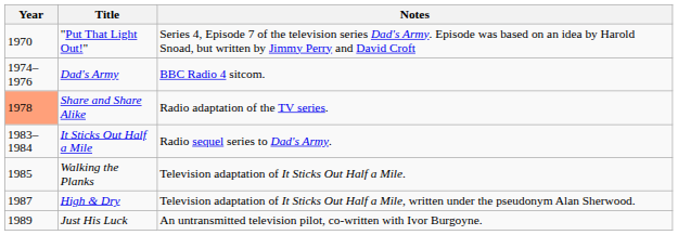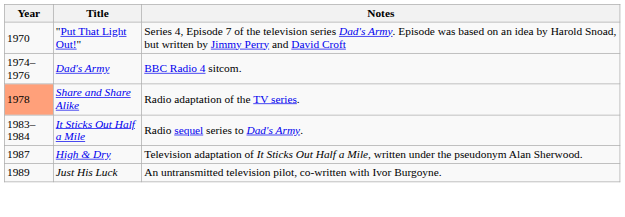 <table class="wikitable sortable">
 <tr>
 <th>Year</th>
 <th>Title</th>
 <th>Notes</th>
 </tr>
 <tr>
 <td>1970</td>
 <td>"<a href='#'>Put That Light Out!</a>"</td>
 <td>Series 4, Episode 7 of the television series <em><a href='#'>Dad's Army</a></em>. Episode was based on an idea by Harold Snoad, but written by <a href='#'>Jimmy Perry</a> and <a href='#'>David Croft</a></td>
 </tr>
 <tr>
 <td>1974–1976</td>
 <td><em><a href='#'>Dad's Army</a></em></td>
 <td><a href='#'>BBC Radio 4</a> sitcom.</td>
 </tr>
 <tr>
 <td style="background: lightsalmon;">1978</td>
 <td><em><a href='#'>Share and Share Alike</a></em></td>
 <td>Radio adaptation of the <a href='#'>TV series</a>.</td>
 </tr>
 <tr>
 <td>1983–1984</td>
 <td><em><a href='#'>It Sticks Out Half a Mile</a></em></td>
 <td>Radio <a href='#'>sequel</a> series to <em><a href='#'>Dad's Army</a></em>.</td>
 </tr>
 <tr>
-<td>1985</td>
-<td><em>Walking the Planks</em></td>
-<td>Television adaptation of <em>It Sticks Out Half a Mile</em>.</td>
-</tr>
-<tr>
 <td>1987</td>
 <td><em><a href='#'>High & Dry</a></em></td>
 <td>Television adaptation of <em>It Sticks Out Half a Mile</em>, written under the pseudonym Alan Sherwood.</td>
 </tr>
 <tr>
 <td>1989</td>
 <td><em>Just His Luck</em></td>
 <td>An untransmitted television pilot, co-written with Ivor Burgoyne.</td>
 </tr>
 </table>
